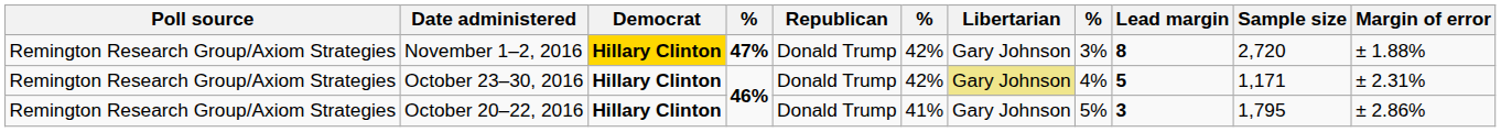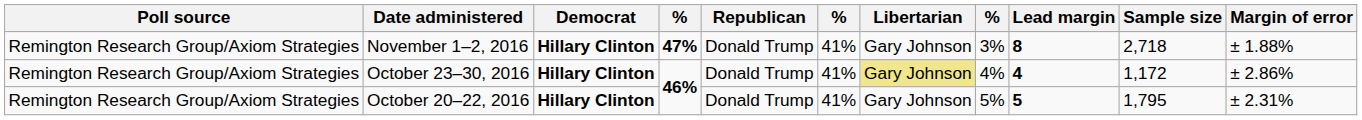 <table class="wikitable">
 <tr valign=bottom>
 <th>Poll source</th>
 <th>Date administered</th>
 <th>Democrat</th>
 <th>%</th>
 <th>Republican</th>
 <th>%</th>
 <th>Libertarian</th>
 <th>%</th>
 <th>Lead margin</th>
 <th>Sample size</th>
 <th>Margin of error</th>
 </tr>
 <tr>
 <td>Remington Research Group/Axiom Strategies</td>
 <td>November 1–2, 2016</td>
-<td style="background: gold;"><strong>Hillary Clinton</strong></td>
+<td><strong>Hillary Clinton</strong></td>
 <td><strong>47%</strong></td>
 <td>Donald Trump</td>
-<td>42%</td>
+<td>41%</td>
 <td>Gary Johnson</td>
 <td>3%</td>
 <td><strong>8</strong></td>
-<td>2,720</td>
+<td>2,718</td>
 <td>± 1.88%</td>
 </tr>
 <tr>
 <td>Remington Research Group/Axiom Strategies</td>
 <td>October 23–30, 2016</td>
 <td><strong>Hillary Clinton</strong></td>
 <td rowspan="2" ><strong>46%</strong></td>
 <td>Donald Trump</td>
-<td>42%</td>
+<td>41%</td>
 <td style="background: khaki;">Gary Johnson</td>
 <td>4%</td>
-<td><strong>5</strong></td>
-<td>1,171</td>
-<td>± 2.31%</td>
+<td><strong>4</strong></td>
+<td>1,172</td>
+<td>± 2.86%</td>
 </tr>
 <tr>
 <td>Remington Research Group/Axiom Strategies</td>
 <td>October 20–22, 2016</td>
 <td><strong>Hillary Clinton</strong></td>
 <td>Donald Trump</td>
 <td>41%</td>
 <td>Gary Johnson</td>
 <td>5%</td>
-<td><strong>3</strong></td>
+<td><strong>5</strong></td>
 <td>1,795</td>
-<td>± 2.86%</td>
+<td>± 2.31%</td>
 </tr>
 </table>
